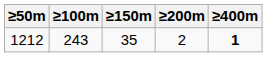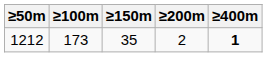 <table class="wikitable">
 <tr>
 <th>≥50m</th>
 <th>≥100m</th>
 <th>≥150m</th>
 <th>≥200m</th>
 <th>≥400m</th>
 </tr>
 <tr>
 <td align="center">1212</td>
-<td align="center">243</td>
+<td align="center">173</td>
 <td align="center">35</td>
 <td align="center">2</td>
 <td align="center"><strong>1</strong></td>
 </tr>
 </table>
